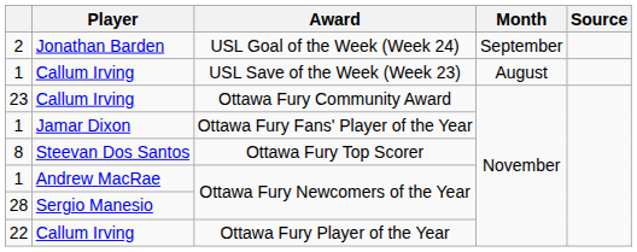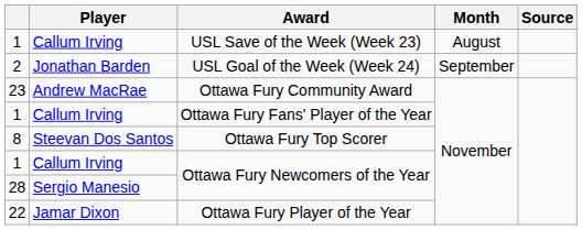 <table class="wikitable sortable" style="text-align:left; font-size:95%;">
 <tr>
 <th></th>
 <th>Player</th>
 <th>Award</th>
 <th>Month</th>
 <th>Source</th>
 </tr>
 <tr>
+<td align=center>1</td>
+<td>  <a href='#'>Callum Irving</a></td>
+<td rowspan="1" align=center>USL Save of the Week (Week 23)</td>
+<td rowspan="1" align=center>August</td>
+<td rowspan="1" align=center></td>
+</tr>
+<tr>
 <td align=center>2</td>
 <td>  <a href='#'>Jonathan Barden</a></td>
 <td rowspan="1" align=center>USL Goal of the Week (Week 24)</td>
 <td rowspan="1" align=center>September</td>
 <td rowspan="1" align=center></td>
 </tr>
 <tr>
-<td align=center>1</td>
-<td>  <a href='#'>Callum Irving</a></td>
-<td rowspan="1" align=center>USL Save of the Week (Week 23)</td>
-<td rowspan="1" align=center>August</td>
-<td rowspan="1" align=center></td>
-</tr>
-<tr>
 <td align=center>23</td>
-<td>  <a href='#'>Callum Irving</a></td>
+<td>  <a href='#'>Andrew MacRae</a></td>
 <td rowspan="1" align=center>Ottawa Fury Community Award</td>
 <td rowspan="6" align=center>November</td>
 <td rowspan="6" align=center></td>
 </tr>
 <tr>
 <td align=center>1</td>
-<td>  <a href='#'>Jamar Dixon</a></td>
+<td>  <a href='#'>Callum Irving</a></td>
 <td rowspan="1" align=center>Ottawa Fury Fans' Player of the Year</td>
 </tr>
 <tr>
 <td align=center>8</td>
 <td>  <a href='#'>Steevan Dos Santos</a></td>
 <td rowspan="1" align=center>Ottawa Fury Top Scorer</td>
 </tr>
 <tr>
 <td align=center>1</td>
-<td>  <a href='#'>Andrew MacRae</a></td>
+<td>  <a href='#'>Callum Irving</a></td>
 <td rowspan="2" align=center>Ottawa Fury Newcomers of the Year</td>
 </tr>
 <tr>
 <td align=center>28</td>
 <td>  <a href='#'>Sergio Manesio</a></td>
 </tr>
 <tr>
 <td align=center>22</td>
-<td>  <a href='#'>Callum Irving</a></td>
+<td>  <a href='#'>Jamar Dixon</a></td>
 <td rowspan="1" align=center>Ottawa Fury Player of the Year</td>
 </tr>
 </table>
